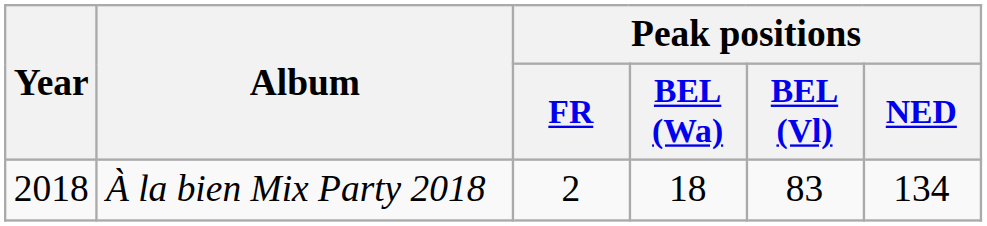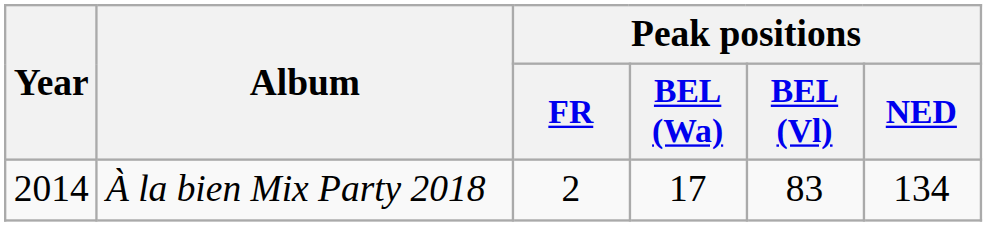 <table class="wikitable">
 <tr>
 <th align="center" rowspan="2" width="10">Year</th>
 <th align="center" rowspan="2" width="170">Album</th>
 <th align="center" colspan="4" width="20">Peak positions</th>
 </tr>
 <tr>
 <th scope="col" style="width:3em;font-size:90%;"><a href='#'>FR</a><br></th>
 <th scope="col" style="width:3em;font-size:90%;"><a href='#'>BEL <br>(Wa)</a><br></th>
 <th scope="col" style="width:3em;font-size:90%;"><a href='#'>BEL <br>(Vl)</a></th>
 <th scope="col" style="width:3em;font-size:90%;"><a href='#'>NED</a></th>
 </tr>
 <tr>
-<td style="text-align:center;">2018</td>
+<td style="text-align:center;">2014</td>
 <td><em>À la bien Mix Party 2018</em></td>
 <td style="text-align:center;">2</td>
-<td style="text-align:center;">18</td>
+<td style="text-align:center;">17</td>
 <td style="text-align:center;">83</td>
 <td style="text-align:center;">134</td>
 </tr>
 </table>
